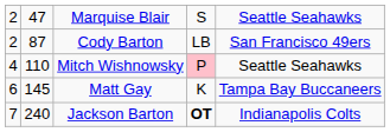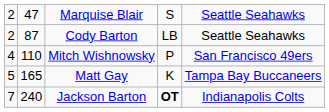 <table class="wikitable" style="text-align:center">
 <tr>
 <td>2</td>
 <td>47</td>
 <td><a href='#'>Marquise Blair</a></td>
 <td>S</td>
 <td><a href='#'>Seattle Seahawks</a></td>
 </tr>
 <tr>
 <td>2</td>
 <td>87</td>
 <td><a href='#'>Cody Barton</a></td>
 <td>LB</td>
-<td><a href='#'>San Francisco 49ers</a></td>
+<td>Seattle Seahawks</td>
 </tr>
 <tr>
 <td>4</td>
 <td>110</td>
 <td><a href='#'>Mitch Wishnowsky</a></td>
-<td style="background: pink;">P</td>
-<td>Seattle Seahawks</td>
+<td>P</td>
+<td><a href='#'>San Francisco 49ers</a></td>
 </tr>
 <tr>
-<td>6</td>
-<td>145</td>
+<td>5</td>
+<td>165</td>
 <td><a href='#'>Matt Gay</a></td>
 <td>K</td>
 <td><a href='#'>Tampa Bay Buccaneers</a></td>
 </tr>
 <tr>
 <td>7</td>
 <td>240</td>
 <td><a href='#'>Jackson Barton</a></td>
 <td><strong>OT</strong></td>
 <td><a href='#'>Indianapolis Colts</a></td>
 </tr>
 </table>
